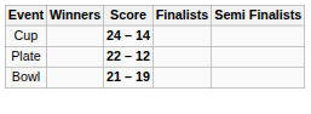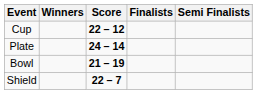 <table class="wikitable" style="text-align: center">
 <tr>
 <th>Event</th>
 <th>Winners</th>
 <th>Score</th>
 <th>Finalists</th>
 <th>Semi Finalists</th>
 </tr>
 <tr>
 <td>Cup</td>
 <td align=left><strong></strong></td>
-<td><strong>24 – 14</strong></td>
+<td><strong>22 – 12</strong></td>
 <td align=left></td>
 <td align=left><br></td>
 </tr>
 <tr>
 <td>Plate</td>
 <td align=left><strong></strong></td>
-<td><strong>22 – 12</strong></td>
+<td><strong>24 – 14</strong></td>
 <td align=left></td>
 <td align=left><br></td>
 </tr>
 <tr>
 <td>Bowl</td>
 <td align=left><strong></strong></td>
 <td><strong>21 – 19</strong></td>
 <td align=left></td>
 <td align=left><br></td>
 </tr>
+<tr>
+<td>Shield</td>
+<td align=left><strong></strong></td>
+<td><strong>22 – 7</strong></td>
+<td align=left></td>
+<td align=left><br></td>
+</tr>
 </table>
